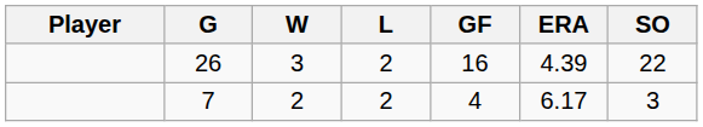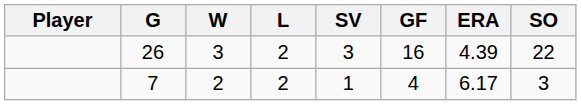 <table class="wikitable sortable">
 <tr>
 <th bgcolor="#DDDDFF" width="16%">Player</th>
 <th bgcolor="#DDDDFF" width="9%">G</th>
 <th bgcolor="#DDDDFF" width="9%">W</th>
 <th bgcolor="#DDDDFF" width="9%">L</th>
+<th bgcolor="#DDDDFF" width="9%">SV</th>
 <th bgcolor="#DDDDFF" width="9%">GF</th>
 <th bgcolor="#DDDDFF" width="9%">ERA</th>
 <th bgcolor="#DDDDFF" width="9%">SO</th>
 </tr>
 <tr align="center">
 <td></td>
 <td>26</td>
 <td>3</td>
 <td>2</td>
+<td>3</td>
 <td>16</td>
 <td>4.39</td>
 <td>22</td>
 </tr>
 <tr align="center">
 <td></td>
 <td>7</td>
 <td>2</td>
 <td>2</td>
+<td>1</td>
 <td>4</td>
 <td>6.17</td>
 <td>3</td>
 </tr>
 </table>
